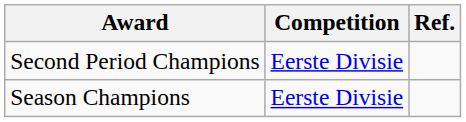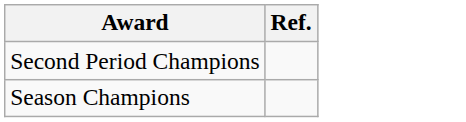 <table class="wikitable" style="text-align:left">
 <tr>
 <th>Award</th>
-<th>Competition</th>
 <th>Ref.</th>
 </tr>
 <tr>
 <td>Second Period Champions</td>
-<td><a href='#'>Eerste Divisie</a></td>
 <td></td>
 </tr>
 <tr>
 <td>Season Champions</td>
-<td><a href='#'>Eerste Divisie</a></td>
 <td></td>
 </tr>
 </table>
